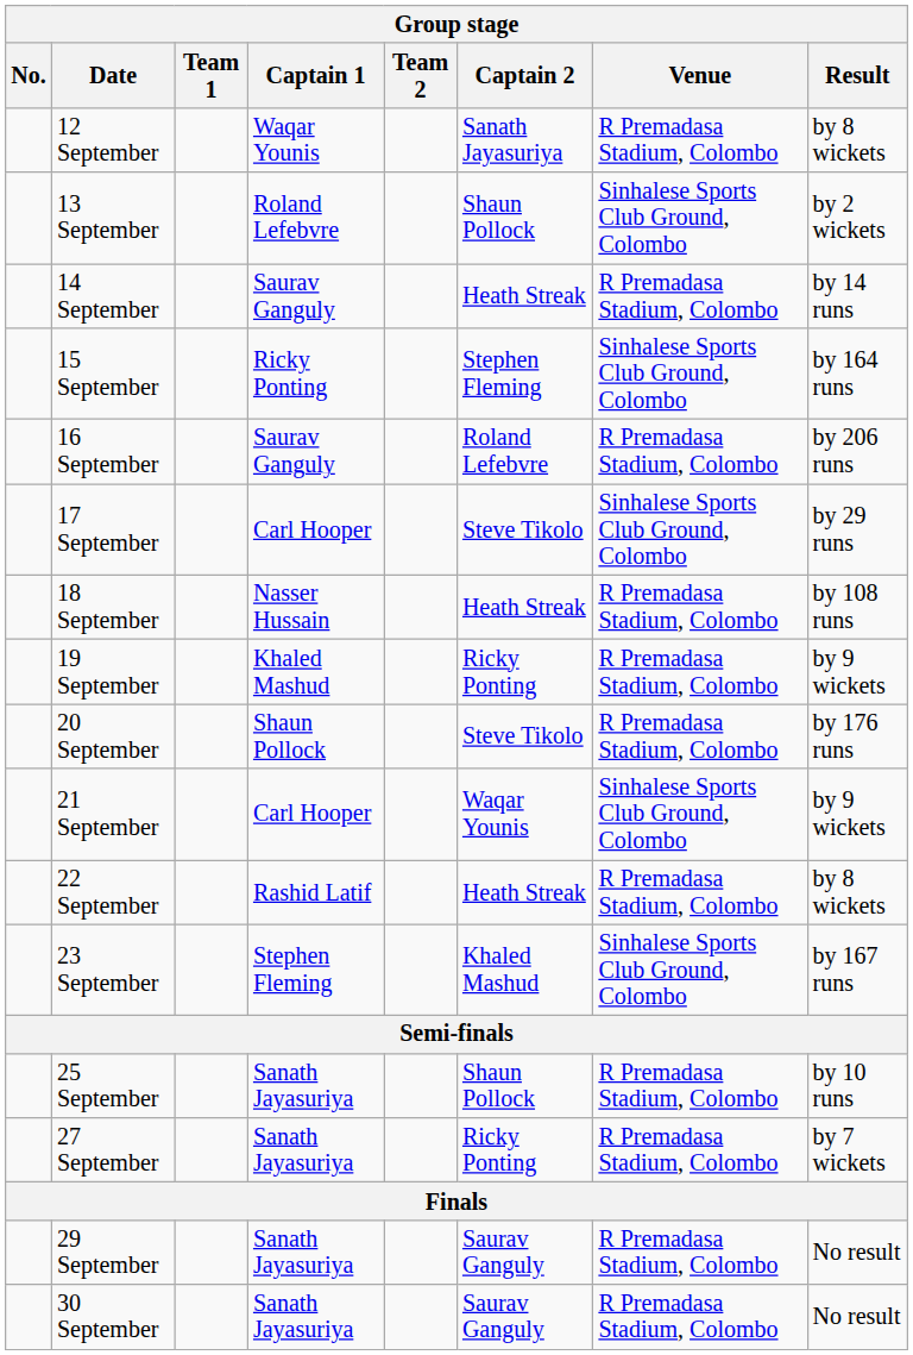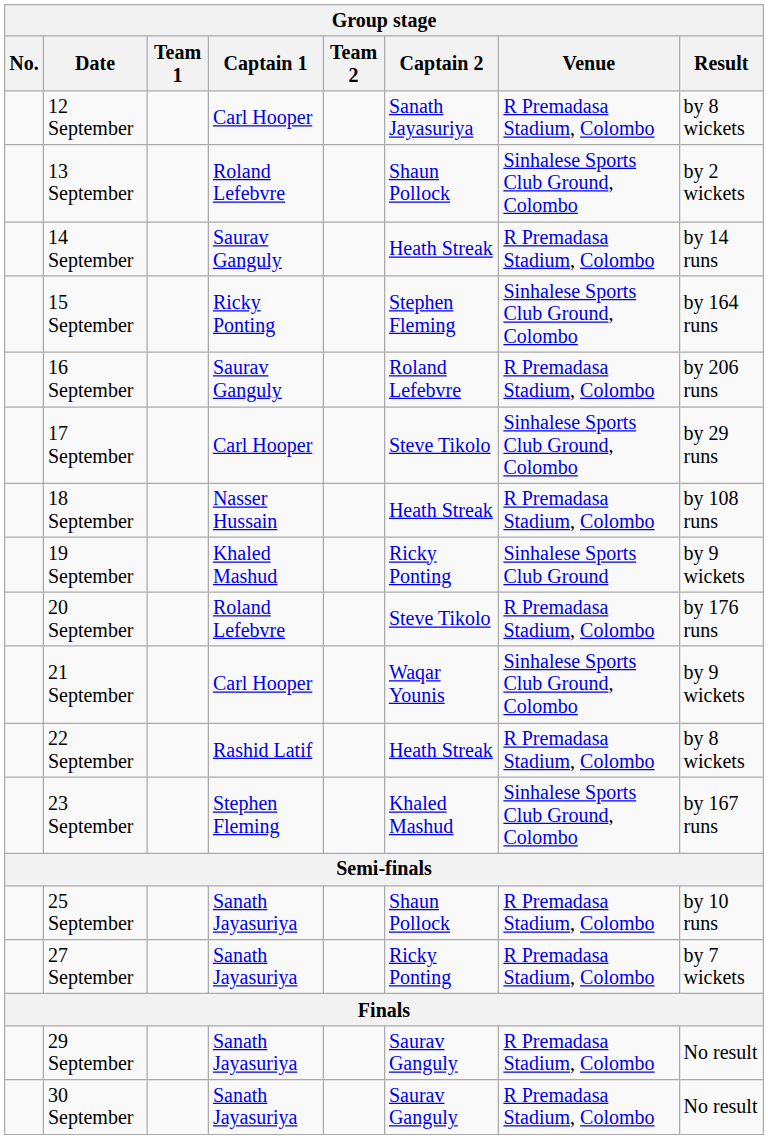 <table class="wikitable">
 <tr>
 <th colspan="9">Group stage</th>
 </tr>
 <tr>
 <th>No.</th>
 <th>Date</th>
 <th>Team 1</th>
 <th>Captain 1</th>
 <th>Team 2</th>
 <th>Captain 2</th>
 <th>Venue</th>
 <th>Result</th>
 </tr>
 <tr>
 <td></td>
 <td>12 September</td>
 <td></td>
-<td><a href='#'>Waqar Younis</a></td>
+<td><a href='#'>Carl Hooper</a></td>
 <td></td>
 <td><a href='#'>Sanath Jayasuriya</a></td>
 <td><a href='#'>R Premadasa Stadium</a>, <a href='#'>Colombo</a></td>
 <td> by 8 wickets</td>
 </tr>
 <tr>
 <td></td>
 <td>13 September</td>
 <td></td>
 <td><a href='#'>Roland Lefebvre</a></td>
 <td></td>
 <td><a href='#'>Shaun Pollock</a></td>
 <td><a href='#'>Sinhalese Sports Club Ground</a>, <a href='#'>Colombo</a></td>
 <td> by 2 wickets</td>
 </tr>
 <tr>
 <td></td>
 <td>14 September</td>
 <td></td>
 <td><a href='#'>Saurav Ganguly</a></td>
 <td></td>
 <td><a href='#'>Heath Streak</a></td>
 <td><a href='#'>R Premadasa Stadium</a>, <a href='#'>Colombo</a></td>
 <td> by 14 runs</td>
 </tr>
 <tr>
 <td></td>
 <td>15 September</td>
 <td></td>
 <td><a href='#'>Ricky Ponting</a></td>
 <td></td>
 <td><a href='#'>Stephen Fleming</a></td>
 <td><a href='#'>Sinhalese Sports Club Ground</a>, <a href='#'>Colombo</a></td>
 <td> by 164 runs</td>
 </tr>
 <tr>
 <td></td>
 <td>16 September</td>
 <td></td>
 <td><a href='#'>Saurav Ganguly</a></td>
 <td></td>
 <td><a href='#'>Roland Lefebvre</a></td>
 <td><a href='#'>R Premadasa Stadium</a>, <a href='#'>Colombo</a></td>
 <td> by 206 runs</td>
 </tr>
 <tr>
 <td></td>
 <td>17 September</td>
 <td></td>
 <td><a href='#'>Carl Hooper</a></td>
 <td></td>
 <td><a href='#'>Steve Tikolo</a></td>
 <td><a href='#'>Sinhalese Sports Club Ground</a>, <a href='#'>Colombo</a></td>
 <td> by 29 runs</td>
 </tr>
 <tr>
 <td></td>
 <td>18 September</td>
 <td></td>
 <td><a href='#'>Nasser Hussain</a></td>
 <td></td>
 <td><a href='#'>Heath Streak</a></td>
 <td><a href='#'>R Premadasa Stadium</a>, <a href='#'>Colombo</a></td>
 <td> by 108 runs</td>
 </tr>
 <tr>
 <td></td>
 <td>19 September</td>
 <td></td>
 <td><a href='#'>Khaled Mashud</a></td>
 <td></td>
 <td><a href='#'>Ricky Ponting</a></td>
-<td><a href='#'>R Premadasa Stadium</a>, <a href='#'>Colombo</a></td>
+<td><a href='#'>Sinhalese Sports Club Ground</a></td>
 <td> by 9 wickets</td>
 </tr>
 <tr>
 <td></td>
 <td>20 September</td>
 <td></td>
-<td><a href='#'>Shaun Pollock</a></td>
+<td><a href='#'>Roland Lefebvre</a></td>
 <td></td>
 <td><a href='#'>Steve Tikolo</a></td>
 <td><a href='#'>R Premadasa Stadium</a>, <a href='#'>Colombo</a></td>
 <td> by 176 runs</td>
 </tr>
 <tr>
 <td></td>
 <td>21 September</td>
 <td></td>
 <td><a href='#'>Carl Hooper</a></td>
 <td></td>
 <td><a href='#'>Waqar Younis</a></td>
 <td><a href='#'>Sinhalese Sports Club Ground</a>, <a href='#'>Colombo</a></td>
 <td> by 9 wickets</td>
 </tr>
 <tr>
 <td></td>
 <td>22 September</td>
 <td></td>
 <td><a href='#'>Rashid Latif</a></td>
 <td></td>
 <td><a href='#'>Heath Streak</a></td>
 <td><a href='#'>R Premadasa Stadium</a>, <a href='#'>Colombo</a></td>
 <td> by 8 wickets</td>
 </tr>
 <tr>
 <td></td>
 <td>23 September</td>
 <td></td>
 <td><a href='#'>Stephen Fleming</a></td>
 <td></td>
 <td><a href='#'>Khaled Mashud</a></td>
 <td><a href='#'>Sinhalese Sports Club Ground</a>, <a href='#'>Colombo</a></td>
 <td> by 167 runs</td>
 </tr>
 <tr>
 <th colspan="9">Semi-finals</th>
 </tr>
 <tr>
 <td></td>
 <td>25 September</td>
 <td></td>
 <td><a href='#'>Sanath Jayasuriya</a></td>
 <td></td>
 <td><a href='#'>Shaun Pollock</a></td>
 <td><a href='#'>R Premadasa Stadium</a>, <a href='#'>Colombo</a></td>
 <td> by 10 runs</td>
 </tr>
 <tr>
 <td></td>
 <td>27 September</td>
 <td></td>
 <td><a href='#'>Sanath Jayasuriya</a></td>
 <td></td>
 <td><a href='#'>Ricky Ponting</a></td>
 <td><a href='#'>R Premadasa Stadium</a>, <a href='#'>Colombo</a></td>
 <td> by 7 wickets</td>
 </tr>
 <tr>
 <th colspan="9">Finals</th>
 </tr>
 <tr>
 <td></td>
 <td>29 September</td>
 <td></td>
 <td><a href='#'>Sanath Jayasuriya</a></td>
 <td></td>
 <td><a href='#'>Saurav Ganguly</a></td>
 <td><a href='#'>R Premadasa Stadium</a>, <a href='#'>Colombo</a></td>
 <td>No result</td>
 </tr>
 <tr>
 <td></td>
 <td>30 September</td>
 <td></td>
 <td><a href='#'>Sanath Jayasuriya</a></td>
 <td></td>
 <td><a href='#'>Saurav Ganguly</a></td>
 <td><a href='#'>R Premadasa Stadium</a>, <a href='#'>Colombo</a></td>
 <td>No result</td>
 </tr>
 </table>
